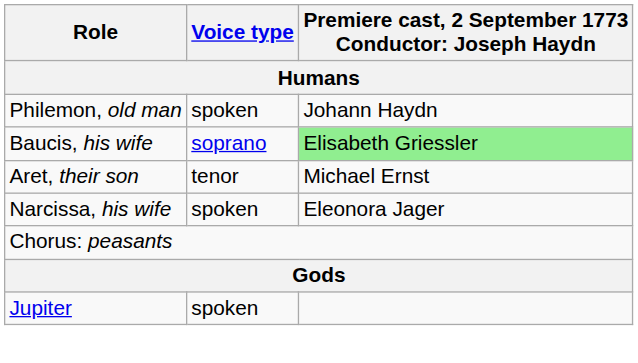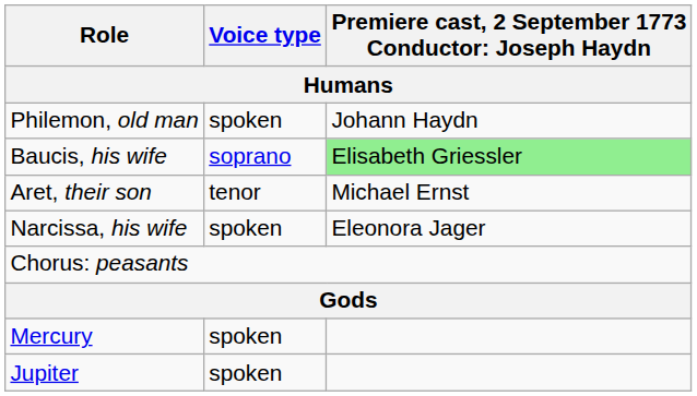 <table class="wikitable">
 <tr>
 <th>Role</th>
 <th><a href='#'>Voice type</a></th>
 <th>Premiere cast, 2 September 1773<br>Conductor: Joseph Haydn</th>
 </tr>
 <tr>
 <th colspan="3">Humans</th>
 </tr>
 <tr>
 <td>Philemon, <em>old man</em></td>
 <td>spoken</td>
 <td>Johann Haydn</td>
 </tr>
 <tr>
 <td>Baucis, <em>his wife</em></td>
 <td><a href='#'>soprano</a></td>
 <td style="background: lightgreen;">Elisabeth Griessler</td>
 </tr>
 <tr>
 <td>Aret, <em>their son</em></td>
 <td>tenor</td>
 <td>Michael Ernst</td>
 </tr>
 <tr>
 <td>Narcissa, <em>his wife</em></td>
 <td>spoken</td>
 <td>Eleonora Jager</td>
 </tr>
 <tr>
 <td colspan="3">Chorus: <em>peasants</em></td>
 </tr>
 <tr>
 <th colspan="3">Gods</th>
 </tr>
 <tr>
+<td><a href='#'>Mercury</a></td>
+<td>spoken</td>
+<td></td>
+</tr>
+<tr>
 <td><a href='#'>Jupiter</a></td>
 <td>spoken</td>
 </tr>
 </table>
